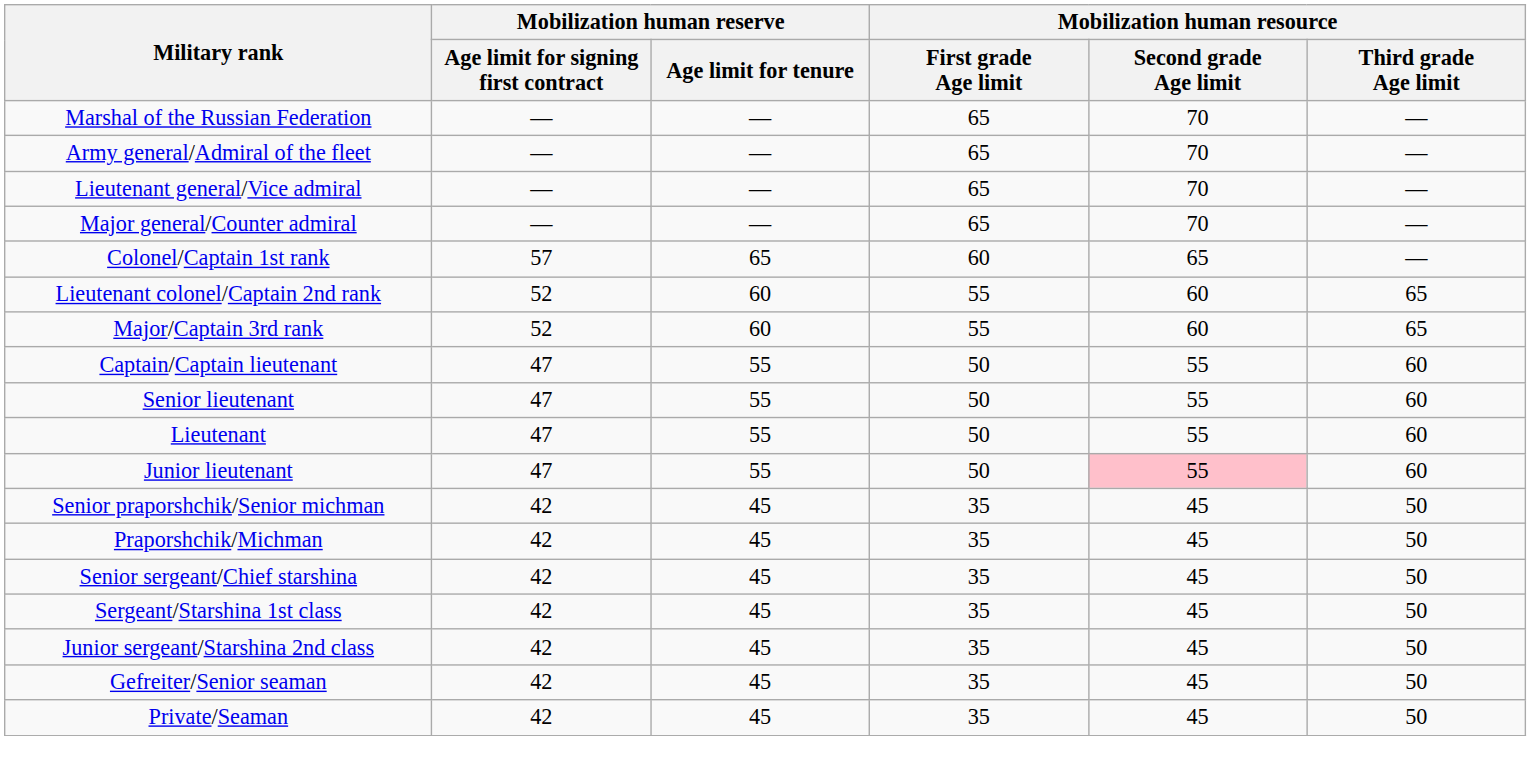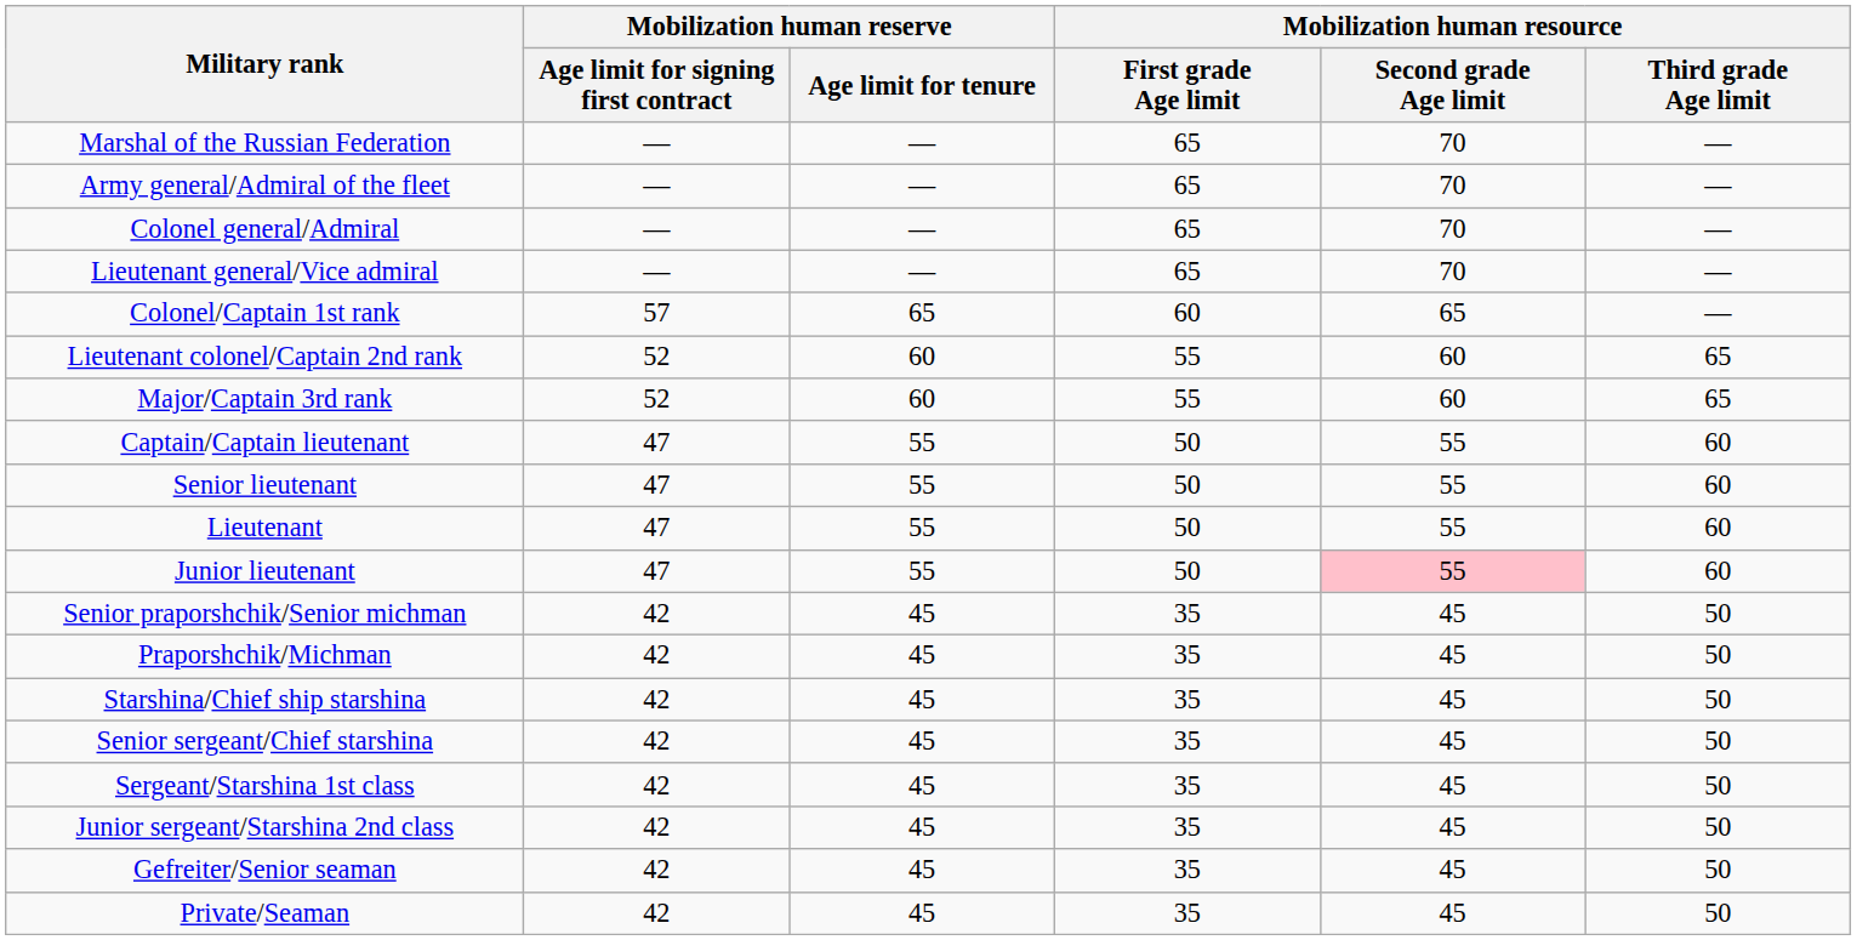 <table class="wikitable">
 <tr>
 <th rowspan="2" style="text-align: center; width: 300px;">Military rank</th>
 <th colspan="2" style="text-align: center; width: 300px;">Mobilization human reserve</th>
 <th colspan="3" style="text-align: center; width: 450px;">Mobilization human resource</th>
 </tr>
 <tr>
 <th style="text-align: center; width: 150px;">Age limit for signing first contract</th>
 <th style="text-align: center; width: 150px;">Age limit for tenure</th>
 <th style="text-align: center; width: 150px;">First grade<br>Age limit</th>
 <th style="text-align: center; width: 150px;">Second grade<br>Age limit</th>
 <th style="text-align: center; width: 150px;">Third grade<br>Age limit</th>
 </tr>
 <tr>
 <td style="text-align: center; width: 300px;"><a href='#'>Marshal of the Russian Federation</a></td>
 <td style="text-align: center; width: 150px;">—</td>
 <td style="text-align: center; width: 150px;">—</td>
 <td style="text-align: center; width: 150px;">65</td>
 <td style="text-align: center; width: 150px;">70</td>
 <td style="text-align: center; width: 150px;">—</td>
 </tr>
 <tr>
 <td style="text-align: center; width: 300px;"><a href='#'>Army general</a>/<a href='#'>Admiral of the fleet</a></td>
 <td style="text-align: center; width: 150px;">—</td>
 <td style="text-align: center; width: 150px;">—</td>
 <td style="text-align: center; width: 150px;">65</td>
 <td style="text-align: center; width: 150px;">70</td>
 <td style="text-align: center; width: 150px;">—</td>
 </tr>
 <tr>
-<td style="text-align: center; width: 300px;"><a href='#'>Lieutenant general</a>/<a href='#'>Vice admiral</a></td>
+<td style="text-align: center; width: 300px;"><a href='#'>Colonel general</a>/<a href='#'>Admiral</a></td>
 <td style="text-align: center; width: 150px;">—</td>
 <td style="text-align: center; width: 150px;">—</td>
 <td style="text-align: center; width: 150px;">65</td>
 <td style="text-align: center; width: 150px;">70</td>
 <td style="text-align: center; width: 150px;">—</td>
 </tr>
 <tr>
-<td style="text-align: center; width: 300px;"><a href='#'>Major general</a>/<a href='#'>Counter admiral</a></td>
+<td style="text-align: center; width: 300px;"><a href='#'>Lieutenant general</a>/<a href='#'>Vice admiral</a></td>
 <td style="text-align: center; width: 150px;">—</td>
 <td style="text-align: center; width: 150px;">—</td>
 <td style="text-align: center; width: 150px;">65</td>
 <td style="text-align: center; width: 150px;">70</td>
 <td style="text-align: center; width: 150px;">—</td>
 </tr>
 <tr>
 <td style="text-align: center; width: 300px;"><a href='#'>Colonel</a>/<a href='#'>Captain 1st rank</a></td>
 <td style="text-align: center; width: 150px;">57</td>
 <td style="text-align: center; width: 150px;">65</td>
 <td style="text-align: center; width: 150px;">60</td>
 <td style="text-align: center; width: 150px;">65</td>
 <td style="text-align: center; width: 150px;">—</td>
 </tr>
 <tr>
 <td style="text-align: center; width: 300px;"><a href='#'>Lieutenant colonel</a>/<a href='#'>Captain 2nd rank</a></td>
 <td style="text-align: center; width: 150px;">52</td>
 <td style="text-align: center; width: 150px;">60</td>
 <td style="text-align: center; width: 150px;">55</td>
 <td style="text-align: center; width: 150px;">60</td>
 <td style="text-align: center; width: 150px;">65</td>
 </tr>
 <tr>
 <td style="text-align: center; width: 300px;"><a href='#'>Major</a>/<a href='#'>Captain 3rd rank</a></td>
 <td style="text-align: center; width: 150px;">52</td>
 <td style="text-align: center; width: 150px;">60</td>
 <td style="text-align: center; width: 150px;">55</td>
 <td style="text-align: center; width: 150px;">60</td>
 <td style="text-align: center; width: 150px;">65</td>
 </tr>
 <tr>
 <td style="text-align: center; width: 300px;"><a href='#'>Captain</a>/<a href='#'>Captain lieutenant</a></td>
 <td style="text-align: center; width: 150px;">47</td>
 <td style="text-align: center; width: 150px;">55</td>
 <td style="text-align: center; width: 150px;">50</td>
 <td style="text-align: center; width: 150px;">55</td>
 <td style="text-align: center; width: 150px;">60</td>
 </tr>
 <tr>
 <td style="text-align: center; width: 300px;"><a href='#'>Senior lieutenant</a></td>
 <td style="text-align: center; width: 150px;">47</td>
 <td style="text-align: center; width: 150px;">55</td>
 <td style="text-align: center; width: 150px;">50</td>
 <td style="text-align: center; width: 150px;">55</td>
 <td style="text-align: center; width: 150px;">60</td>
 </tr>
 <tr>
 <td style="text-align: center; width: 300px;"><a href='#'>Lieutenant</a></td>
 <td style="text-align: center; width: 150px;">47</td>
 <td style="text-align: center; width: 150px;">55</td>
 <td style="text-align: center; width: 150px;">50</td>
 <td style="text-align: center; width: 150px;">55</td>
 <td style="text-align: center; width: 150px;">60</td>
 </tr>
 <tr>
 <td style="text-align: center; width: 300px;"><a href='#'>Junior lieutenant</a></td>
 <td style="text-align: center; width: 150px;">47</td>
 <td style="text-align: center; width: 150px;">55</td>
 <td style="text-align: center; width: 150px;">50</td>
 <td style="background: pink; text-align: center; width: 150px;">55</td>
 <td style="text-align: center; width: 150px;">60</td>
 </tr>
 <tr>
 <td style="text-align: center; width: 300px;"><a href='#'>Senior praporshchik</a>/<a href='#'>Senior michman</a></td>
 <td style="text-align: center; width: 150px;">42</td>
 <td style="text-align: center; width: 150px;">45</td>
 <td style="text-align: center; width: 150px;">35</td>
 <td style="text-align: center; width: 150px;">45</td>
 <td style="text-align: center; width: 150px;">50</td>
 </tr>
 <tr>
 <td style="text-align: center; width: 300px;"><a href='#'>Praporshchik</a>/<a href='#'>Michman</a></td>
 <td style="text-align: center; width: 150px;">42</td>
 <td style="text-align: center; width: 150px;">45</td>
 <td style="text-align: center; width: 150px;">35</td>
 <td style="text-align: center; width: 150px;">45</td>
 <td style="text-align: center; width: 150px;">50</td>
 </tr>
 <tr>
+<td style="text-align: center; width: 300px;"><a href='#'>Starshina</a>/<a href='#'>Chief ship starshina</a></td>
+<td style="text-align: center; width: 150px;">42</td>
+<td style="text-align: center; width: 150px;">45</td>
+<td style="text-align: center; width: 150px;">35</td>
+<td style="text-align: center; width: 150px;">45</td>
+<td style="text-align: center; width: 150px;">50</td>
+</tr>
+<tr>
 <td style="text-align: center; width: 300px;"><a href='#'>Senior sergeant</a>/<a href='#'>Chief starshina</a></td>
 <td style="text-align: center; width: 150px;">42</td>
 <td style="text-align: center; width: 150px;">45</td>
 <td style="text-align: center; width: 150px;">35</td>
 <td style="text-align: center; width: 150px;">45</td>
 <td style="text-align: center; width: 150px;">50</td>
 </tr>
 <tr>
 <td style="text-align: center; width: 300px;"><a href='#'>Sergeant</a>/<a href='#'>Starshina 1st class</a></td>
 <td style="text-align: center; width: 150px;">42</td>
 <td style="text-align: center; width: 150px;">45</td>
 <td style="text-align: center; width: 150px;">35</td>
 <td style="text-align: center; width: 150px;">45</td>
 <td style="text-align: center; width: 150px;">50</td>
 </tr>
 <tr>
 <td style="text-align: center; width: 300px;"><a href='#'>Junior sergeant</a>/<a href='#'>Starshina 2nd class</a></td>
 <td style="text-align: center; width: 150px;">42</td>
 <td style="text-align: center; width: 150px;">45</td>
 <td style="text-align: center; width: 150px;">35</td>
 <td style="text-align: center; width: 150px;">45</td>
 <td style="text-align: center; width: 150px;">50</td>
 </tr>
 <tr>
 <td style="text-align: center; width: 300px;"><a href='#'>Gefreiter</a>/<a href='#'>Senior seaman</a></td>
 <td style="text-align: center; width: 150px;">42</td>
 <td style="text-align: center; width: 150px;">45</td>
 <td style="text-align: center; width: 150px;">35</td>
 <td style="text-align: center; width: 150px;">45</td>
 <td style="text-align: center; width: 150px;">50</td>
 </tr>
 <tr>
 <td style="text-align: center; width: 300px;"><a href='#'>Private</a>/<a href='#'>Seaman</a></td>
 <td style="text-align: center; width: 150px;">42</td>
 <td style="text-align: center; width: 150px;">45</td>
 <td style="text-align: center; width: 150px;">35</td>
 <td style="text-align: center; width: 150px;">45</td>
 <td style="text-align: center; width: 150px;">50</td>
 </tr>
 <tr>
 </tr>
 </table>
